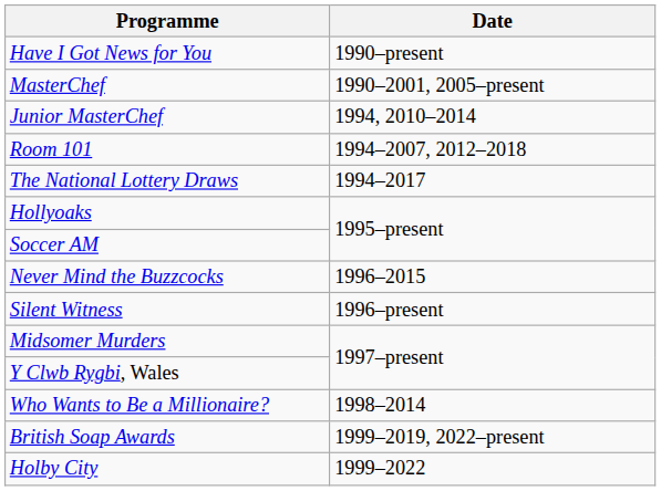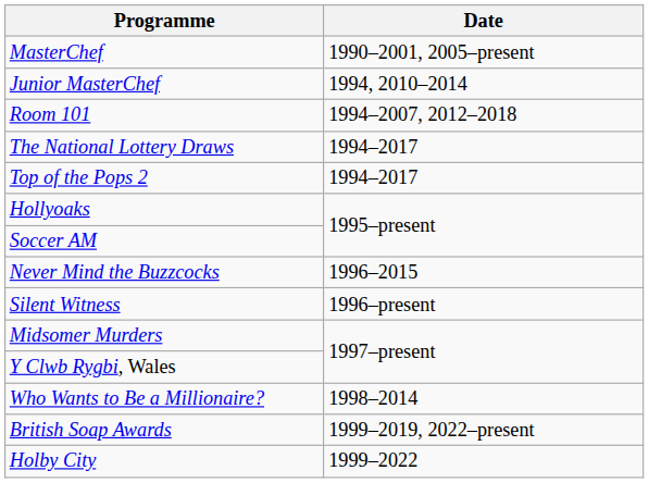 <table class="wikitable">
 <tr>
 <th width=250>Programme</th>
 <th width=250>Date</th>
-</tr>
-<tr>
-<td><em><a href='#'>Have I Got News for You</a></em></td>
-<td>1990–present</td>
 </tr>
 <tr>
 <td><em><a href='#'>MasterChef</a></em></td>
 <td>1990–2001, 2005–present</td>
 </tr>
 <tr>
 <td><em><a href='#'>Junior MasterChef</a></em></td>
 <td>1994, 2010–2014</td>
 </tr>
 <tr>
 <td><em><a href='#'>Room 101</a></em></td>
 <td>1994–2007, 2012–2018</td>
 </tr>
 <tr>
 <td><em><a href='#'>The National Lottery Draws</a></em></td>
+<td>1994–2017</td>
+</tr>
+<tr>
+<td><em><a href='#'>Top of the Pops 2</a></em></td>
 <td>1994–2017</td>
 </tr>
 <tr>
 <td><em><a href='#'>Hollyoaks</a></em></td>
 <td rowspan="2">1995–present</td>
 </tr>
 <tr>
 <td><em><a href='#'>Soccer AM</a></em></td>
 </tr>
 <tr>
 <td><em><a href='#'>Never Mind the Buzzcocks</a></em></td>
 <td>1996–2015</td>
 </tr>
 <tr>
 <td><em><a href='#'>Silent Witness</a></em></td>
 <td>1996–present</td>
 </tr>
 <tr>
 <td><em><a href='#'>Midsomer Murders</a></em></td>
 <td rowspan="2">1997–present</td>
 </tr>
 <tr>
 <td><em><a href='#'>Y Clwb Rygbi</a></em>, Wales</td>
 </tr>
 <tr>
 <td><em><a href='#'>Who Wants to Be a Millionaire?</a></em></td>
 <td>1998–2014</td>
 </tr>
 <tr>
 <td><em><a href='#'>British Soap Awards</a></em></td>
 <td>1999–2019, 2022–present</td>
 </tr>
 <tr>
 <td><em><a href='#'>Holby City</a></em></td>
 <td>1999–2022</td>
 </tr>
 </table>
